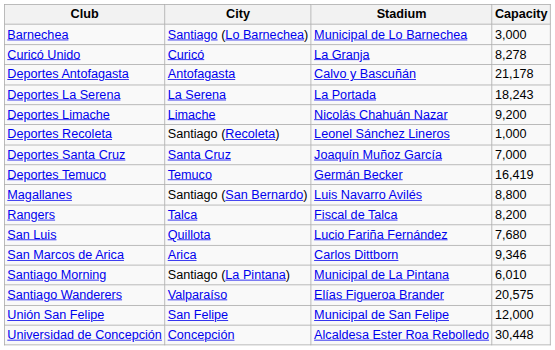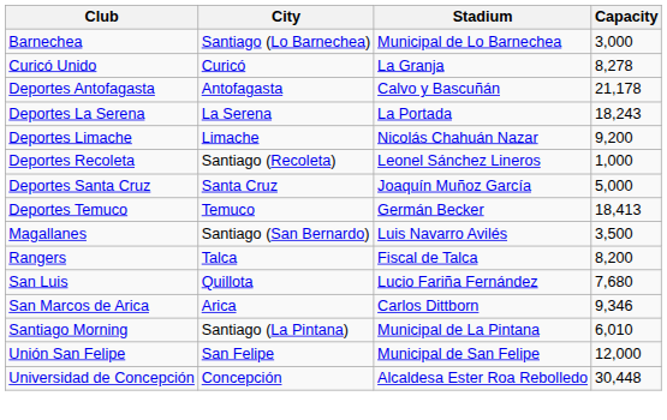 <table class="wikitable sortable">
 <tr>
 <th>Club</th>
 <th>City</th>
 <th>Stadium</th>
 <th>Capacity</th>
 </tr>
 <tr>
 <td><a href='#'>Barnechea</a></td>
 <td><a href='#'>Santiago</a> (<a href='#'>Lo Barnechea</a>)</td>
 <td><a href='#'>Municipal de Lo Barnechea</a></td>
 <td>3,000</td>
 </tr>
 <tr>
 <td><a href='#'>Curicó Unido</a></td>
 <td><a href='#'>Curicó</a></td>
 <td><a href='#'>La Granja</a></td>
 <td>8,278</td>
 </tr>
 <tr>
 <td><a href='#'>Deportes Antofagasta</a></td>
 <td><a href='#'>Antofagasta</a></td>
 <td><a href='#'>Calvo y Bascuñán</a></td>
 <td>21,178</td>
 </tr>
 <tr>
 <td><a href='#'>Deportes La Serena</a></td>
 <td><a href='#'>La Serena</a></td>
 <td><a href='#'>La Portada</a></td>
 <td>18,243</td>
 </tr>
 <tr>
 <td><a href='#'>Deportes Limache</a></td>
 <td><a href='#'>Limache</a></td>
 <td><a href='#'>Nicolás Chahuán Nazar</a></td>
 <td>9,200</td>
 </tr>
 <tr>
 <td><a href='#'>Deportes Recoleta</a></td>
 <td>Santiago (<a href='#'>Recoleta</a>)</td>
 <td><a href='#'>Leonel Sánchez Lineros</a></td>
 <td>1,000</td>
 </tr>
 <tr>
 <td><a href='#'>Deportes Santa Cruz</a></td>
 <td><a href='#'>Santa Cruz</a></td>
 <td><a href='#'>Joaquín Muñoz García</a></td>
-<td>7,000</td>
+<td>5,000</td>
 </tr>
 <tr>
 <td><a href='#'>Deportes Temuco</a></td>
 <td><a href='#'>Temuco</a></td>
 <td><a href='#'>Germán Becker</a></td>
-<td>16,419</td>
+<td>18,413</td>
 </tr>
 <tr>
 <td><a href='#'>Magallanes</a></td>
 <td>Santiago (<a href='#'>San Bernardo</a>)</td>
 <td><a href='#'>Luis Navarro Avilés</a></td>
-<td>8,800</td>
+<td>3,500</td>
 </tr>
 <tr>
 <td><a href='#'>Rangers</a></td>
 <td><a href='#'>Talca</a></td>
 <td><a href='#'>Fiscal de Talca</a></td>
 <td>8,200</td>
 </tr>
 <tr>
 <td><a href='#'>San Luis</a></td>
 <td><a href='#'>Quillota</a></td>
 <td><a href='#'>Lucio Fariña Fernández</a></td>
 <td>7,680</td>
 </tr>
 <tr>
 <td><a href='#'>San Marcos de Arica</a></td>
 <td><a href='#'>Arica</a></td>
 <td><a href='#'>Carlos Dittborn</a></td>
 <td>9,346</td>
 </tr>
 <tr>
 <td><a href='#'>Santiago Morning</a></td>
 <td>Santiago (<a href='#'>La Pintana</a>)</td>
 <td><a href='#'>Municipal de La Pintana</a></td>
 <td>6,010</td>
 </tr>
 <tr>
-<td><a href='#'>Santiago Wanderers</a></td>
-<td><a href='#'>Valparaíso</a></td>
-<td><a href='#'>Elías Figueroa Brander</a></td>
-<td>20,575</td>
-</tr>
-<tr>
 <td><a href='#'>Unión San Felipe</a></td>
 <td><a href='#'>San Felipe</a></td>
 <td><a href='#'>Municipal de San Felipe</a></td>
 <td>12,000</td>
 </tr>
 <tr>
 <td><a href='#'>Universidad de Concepción</a></td>
 <td><a href='#'>Concepción</a></td>
 <td><a href='#'>Alcaldesa Ester Roa Rebolledo</a></td>
 <td>30,448</td>
 </tr>
 </table>
